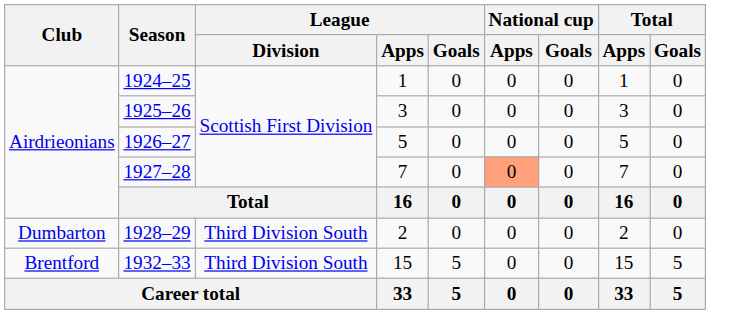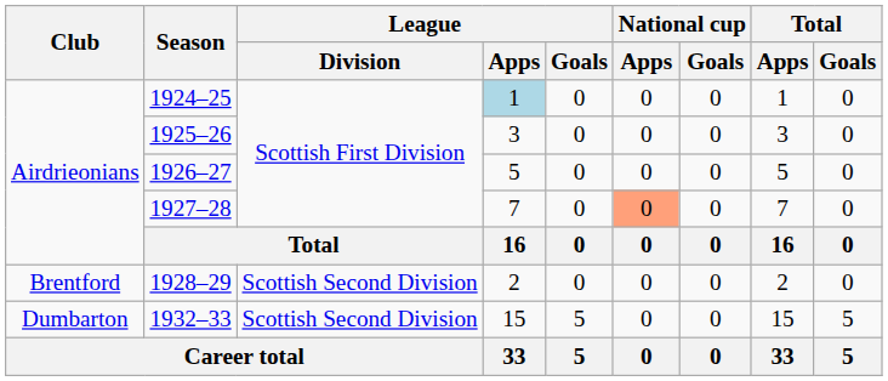 <table class="wikitable" style="text-align: center;">
 <tr>
 <th rowspan="2">Club</th>
 <th rowspan="2">Season</th>
 <th colspan="3">League</th>
 <th colspan="2">National cup</th>
 <th colspan="2">Total</th>
 </tr>
 <tr>
 <th>Division</th>
 <th>Apps</th>
 <th>Goals</th>
 <th>Apps</th>
 <th>Goals</th>
 <th>Apps</th>
 <th>Goals</th>
 </tr>
 <tr>
 <td rowspan="5"><a href='#'>Airdrieonians</a></td>
 <td><a href='#'>1924–25</a></td>
 <td rowspan="4"><a href='#'>Scottish First Division</a></td>
-<td>1</td>
+<td style="background: lightblue;">1</td>
 <td>0</td>
 <td>0</td>
 <td>0</td>
 <td>1</td>
 <td>0</td>
 </tr>
 <tr>
 <td><a href='#'>1925–26</a></td>
 <td>3</td>
 <td>0</td>
 <td>0</td>
 <td>0</td>
 <td>3</td>
 <td>0</td>
 </tr>
 <tr>
 <td><a href='#'>1926–27</a></td>
 <td>5</td>
 <td>0</td>
 <td>0</td>
 <td>0</td>
 <td>5</td>
 <td>0</td>
 </tr>
 <tr>
 <td><a href='#'>1927–28</a></td>
 <td>7</td>
 <td>0</td>
 <td style="background: lightsalmon;">0</td>
 <td>0</td>
 <td>7</td>
 <td>0</td>
 </tr>
 <tr>
 <th colspan="2">Total</th>
 <th>16</th>
 <th>0</th>
 <th>0</th>
 <th>0</th>
 <th>16</th>
 <th>0</th>
 </tr>
 <tr>
-<td><a href='#'>Dumbarton</a></td>
+<td><a href='#'>Brentford</a></td>
 <td><a href='#'>1928–29</a></td>
-<td><a href='#'>Third Division South</a></td>
+<td><a href='#'>Scottish Second Division</a></td>
 <td>2</td>
 <td>0</td>
 <td>0</td>
 <td>0</td>
 <td>2</td>
 <td>0</td>
 </tr>
 <tr>
-<td><a href='#'>Brentford</a></td>
+<td><a href='#'>Dumbarton</a></td>
 <td><a href='#'>1932–33</a></td>
-<td><a href='#'>Third Division South</a></td>
+<td><a href='#'>Scottish Second Division</a></td>
 <td>15</td>
 <td>5</td>
 <td>0</td>
 <td>0</td>
 <td>15</td>
 <td>5</td>
 </tr>
 <tr>
 <th colspan="3">Career total</th>
 <th>33</th>
 <th>5</th>
 <th>0</th>
 <th>0</th>
 <th>33</th>
 <th>5</th>
 </tr>
 </table>
